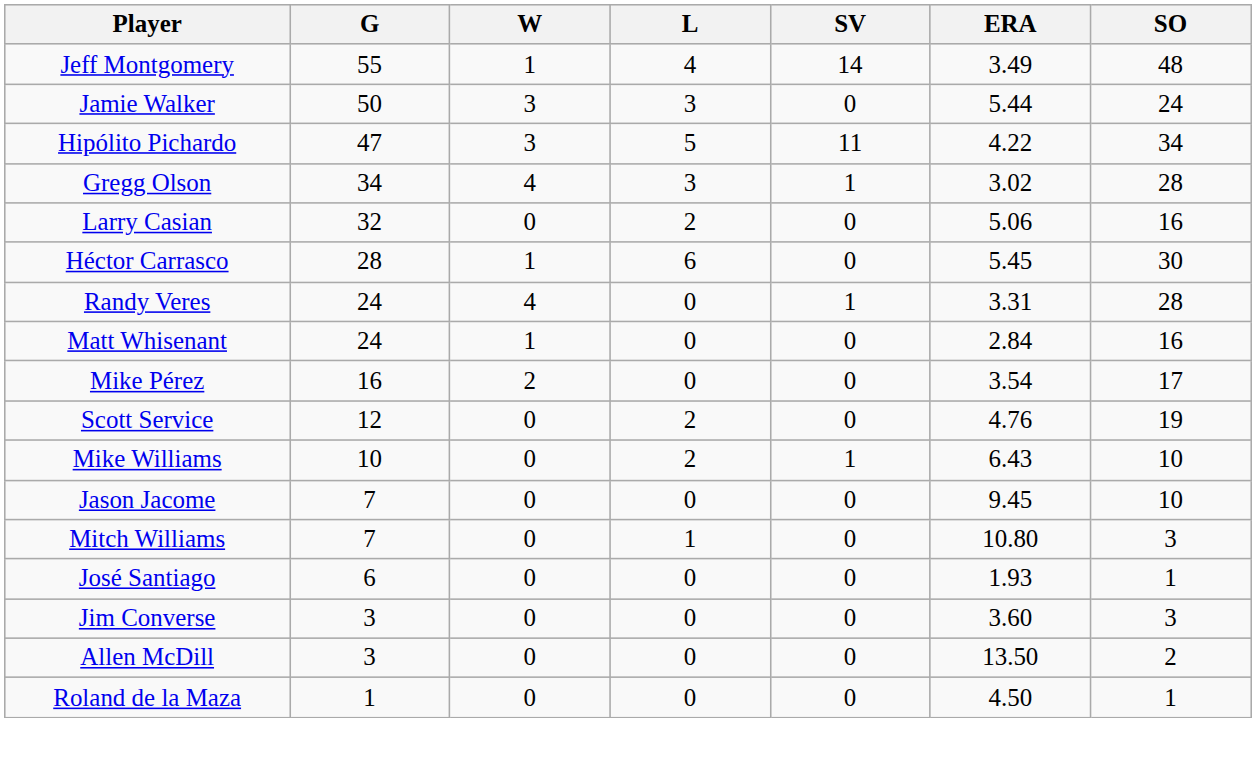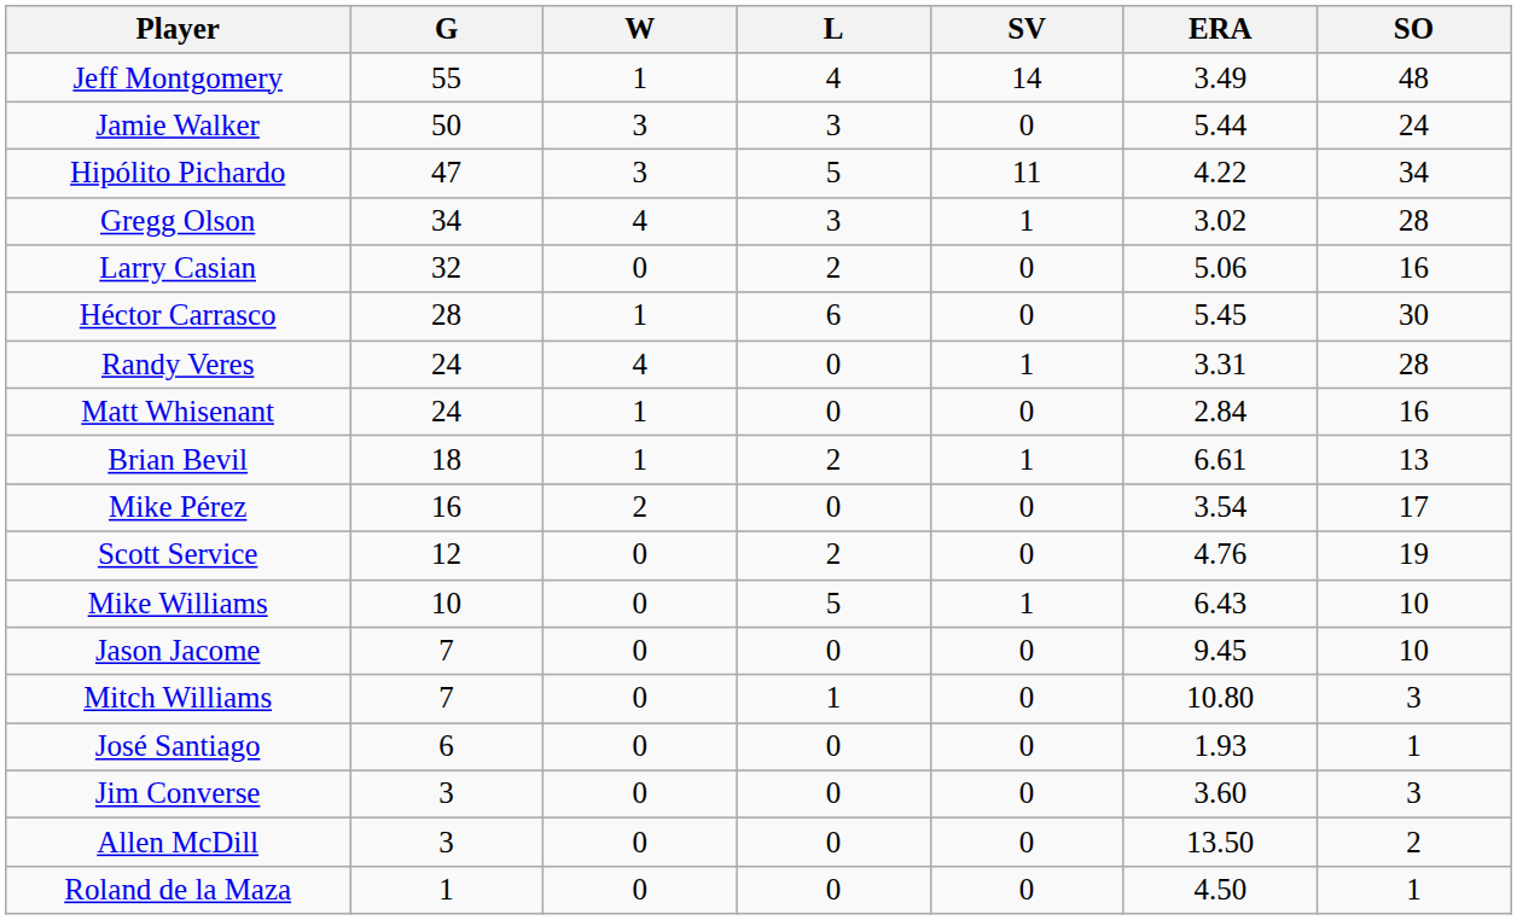 <table class="wikitable sortable">
 <tr>
 <th bgcolor="#DDDDFF" width="16%">Player</th>
 <th bgcolor="#DDDDFF" width="9%">G</th>
 <th bgcolor="#DDDDFF" width="9%">W</th>
 <th bgcolor="#DDDDFF" width="9%">L</th>
 <th bgcolor="#DDDDFF" width="9%">SV</th>
 <th bgcolor="#DDDDFF" width="9%">ERA</th>
 <th bgcolor="#DDDDFF" width="9%">SO</th>
 </tr>
 <tr align="center">
 <td><a href='#'>Jeff Montgomery</a></td>
 <td>55</td>
 <td>1</td>
 <td>4</td>
 <td>14</td>
 <td>3.49</td>
 <td>48</td>
 </tr>
 <tr align=center>
 <td><a href='#'>Jamie Walker</a></td>
 <td>50</td>
 <td>3</td>
 <td>3</td>
 <td>0</td>
 <td>5.44</td>
 <td>24</td>
 </tr>
 <tr align=center>
 <td><a href='#'>Hipólito Pichardo</a></td>
 <td>47</td>
 <td>3</td>
 <td>5</td>
 <td>11</td>
 <td>4.22</td>
 <td>34</td>
 </tr>
 <tr align=center>
 <td><a href='#'>Gregg Olson</a></td>
 <td>34</td>
 <td>4</td>
 <td>3</td>
 <td>1</td>
 <td>3.02</td>
 <td>28</td>
 </tr>
 <tr align=center>
 <td><a href='#'>Larry Casian</a></td>
 <td>32</td>
 <td>0</td>
 <td>2</td>
 <td>0</td>
 <td>5.06</td>
 <td>16</td>
 </tr>
 <tr align=center>
 <td><a href='#'>Héctor Carrasco</a></td>
 <td>28</td>
 <td>1</td>
 <td>6</td>
 <td>0</td>
 <td>5.45</td>
 <td>30</td>
 </tr>
 <tr align=center>
 <td><a href='#'>Randy Veres</a></td>
 <td>24</td>
 <td>4</td>
 <td>0</td>
 <td>1</td>
 <td>3.31</td>
 <td>28</td>
 </tr>
 <tr align=center>
 <td><a href='#'>Matt Whisenant</a></td>
 <td>24</td>
 <td>1</td>
 <td>0</td>
 <td>0</td>
 <td>2.84</td>
 <td>16</td>
 </tr>
 <tr align=center>
+<td><a href='#'>Brian Bevil</a></td>
+<td>18</td>
+<td>1</td>
+<td>2</td>
+<td>1</td>
+<td>6.61</td>
+<td>13</td>
+</tr>
+<tr align=center>
 <td><a href='#'>Mike Pérez</a></td>
 <td>16</td>
 <td>2</td>
 <td>0</td>
 <td>0</td>
 <td>3.54</td>
 <td>17</td>
 </tr>
 <tr align=center>
 <td><a href='#'>Scott Service</a></td>
 <td>12</td>
 <td>0</td>
 <td>2</td>
 <td>0</td>
 <td>4.76</td>
 <td>19</td>
 </tr>
 <tr align=center>
 <td><a href='#'>Mike Williams</a></td>
 <td>10</td>
 <td>0</td>
-<td>2</td>
+<td>5</td>
 <td>1</td>
 <td>6.43</td>
 <td>10</td>
 </tr>
 <tr align=center>
 <td><a href='#'>Jason Jacome</a></td>
 <td>7</td>
 <td>0</td>
 <td>0</td>
 <td>0</td>
 <td>9.45</td>
 <td>10</td>
 </tr>
 <tr align=center>
 <td><a href='#'>Mitch Williams</a></td>
 <td>7</td>
 <td>0</td>
 <td>1</td>
 <td>0</td>
 <td>10.80</td>
 <td>3</td>
 </tr>
 <tr align=center>
 <td><a href='#'>José Santiago</a></td>
 <td>6</td>
 <td>0</td>
 <td>0</td>
 <td>0</td>
 <td>1.93</td>
 <td>1</td>
 </tr>
 <tr align=center>
 <td><a href='#'>Jim Converse</a></td>
 <td>3</td>
 <td>0</td>
 <td>0</td>
 <td>0</td>
 <td>3.60</td>
 <td>3</td>
 </tr>
 <tr align=center>
 <td><a href='#'>Allen McDill</a></td>
 <td>3</td>
 <td>0</td>
 <td>0</td>
 <td>0</td>
 <td>13.50</td>
 <td>2</td>
 </tr>
 <tr align=center>
 <td><a href='#'>Roland de la Maza</a></td>
 <td>1</td>
 <td>0</td>
 <td>0</td>
 <td>0</td>
 <td>4.50</td>
 <td>1</td>
 </tr>
 </table>
